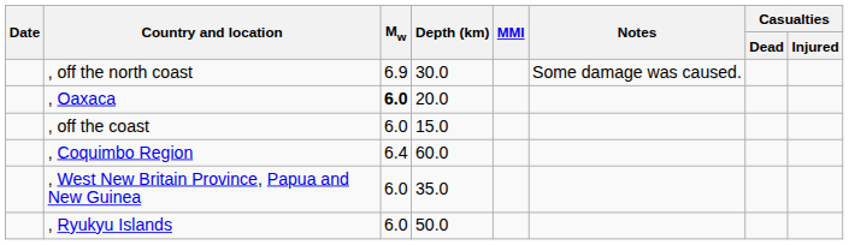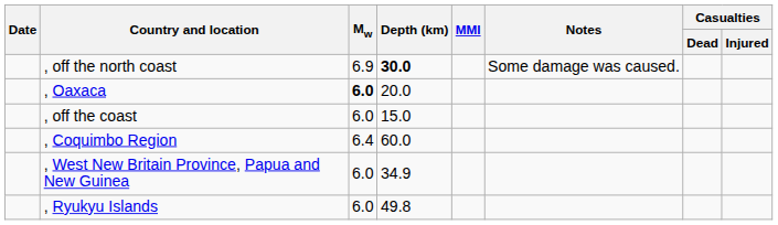 <table class="wikitable sortable sort-under" style="border:1px black; margin-left:1em;">
 <tr>
 <th rowspan="2"><small>Date</small></th>
 <th rowspan="2" style="width: 310px"><small>Country and location</small></th>
 <th rowspan="2"><small>M<sub>w</sub></small></th>
 <th rowspan="2"><small>Depth (km)</small></th>
 <th rowspan="2"><small><a href='#'>MMI</a></small></th>
 <th rowspan="2" class="unsortable"><small>Notes</small></th>
 <th colspan="2"><small>Casualties</small></th>
 </tr>
 <tr>
 <th><small>Dead</small></th>
 <th><small>Injured</small></th>
 </tr>
 <tr>
 <td></td>
 <td>, off the north coast</td>
 <td>6.9</td>
-<td>30.0</td>
+<td><strong>30.0</strong></td>
 <td></td>
 <td>Some damage was caused.</td>
 <td></td>
 <td></td>
 </tr>
 <tr>
 <td></td>
 <td>, <a href='#'>Oaxaca</a></td>
 <td><strong>6.0</strong></td>
 <td>20.0</td>
 <td></td>
 <td></td>
 <td></td>
 <td></td>
 </tr>
 <tr>
 <td></td>
 <td>, off the coast</td>
 <td>6.0</td>
 <td>15.0</td>
 <td></td>
 <td></td>
 <td></td>
 <td></td>
 </tr>
 <tr>
 <td></td>
 <td>, <a href='#'>Coquimbo Region</a></td>
 <td>6.4</td>
 <td>60.0</td>
 <td></td>
 <td></td>
 <td></td>
 <td></td>
 </tr>
 <tr>
 <td></td>
 <td>, <a href='#'>West New Britain Province</a>, <a href='#'>Papua and New Guinea</a></td>
 <td>6.0</td>
-<td>35.0</td>
+<td>34.9</td>
 <td></td>
 <td></td>
 <td></td>
 <td></td>
 </tr>
 <tr>
 <td></td>
 <td>, <a href='#'>Ryukyu Islands</a></td>
 <td>6.0</td>
-<td>50.0</td>
+<td>49.8</td>
 <td></td>
 <td></td>
 <td></td>
 <td></td>
 </tr>
 </table>
